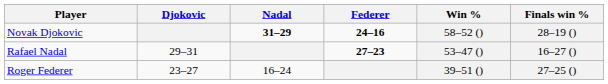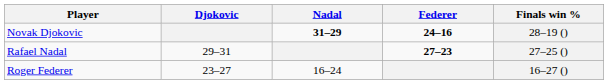 <table class="wikitable nowrap" style="text-align: center; width: 800px; font-size:95%;">
 <tr>
 <th width="145">Player</th>
 <th width="100"> <a href='#'>Djokovic</a></th>
 <th width="100"> <a href='#'>Nadal</a></th>
 <th width="100"> <a href='#'>Federer</a></th>
-<th width="100">Win %</th>
 <th width="100">Finals win %</th>
 </tr>
 <tr>
 <td style="text-align:left"> <a href='#'>Novak Djokovic</a></td>
 <th></th>
 <td><strong>31–29</strong></td>
 <td><strong>24–16</strong></td>
-<td bgcolor="#F2F2F2">58–52 ()</td>
 <td bgcolor="#F2F2F2">28–19 ()</td>
 </tr>
 <tr>
 <td style="text-align:left"> <a href='#'>Rafael Nadal</a></td>
 <td>29–31</td>
 <th></th>
 <td><strong>27–23</strong></td>
-<td bgcolor="#F2F2F2">53–47 ()</td>
-<td bgcolor="#F2F2F2">16–27 ()</td>
+<td bgcolor="#F2F2F2">27–25 ()</td>
 </tr>
 <tr>
 <td style="text-align:left"> <a href='#'>Roger Federer</a></td>
 <td>23–27</td>
 <td>16–24</td>
 <th></th>
-<td bgcolor="#F2F2F2">39–51 ()</td>
-<td bgcolor="#F2F2F2">27–25 ()</td>
+<td bgcolor="#F2F2F2">16–27 ()</td>
 </tr>
 </table>
